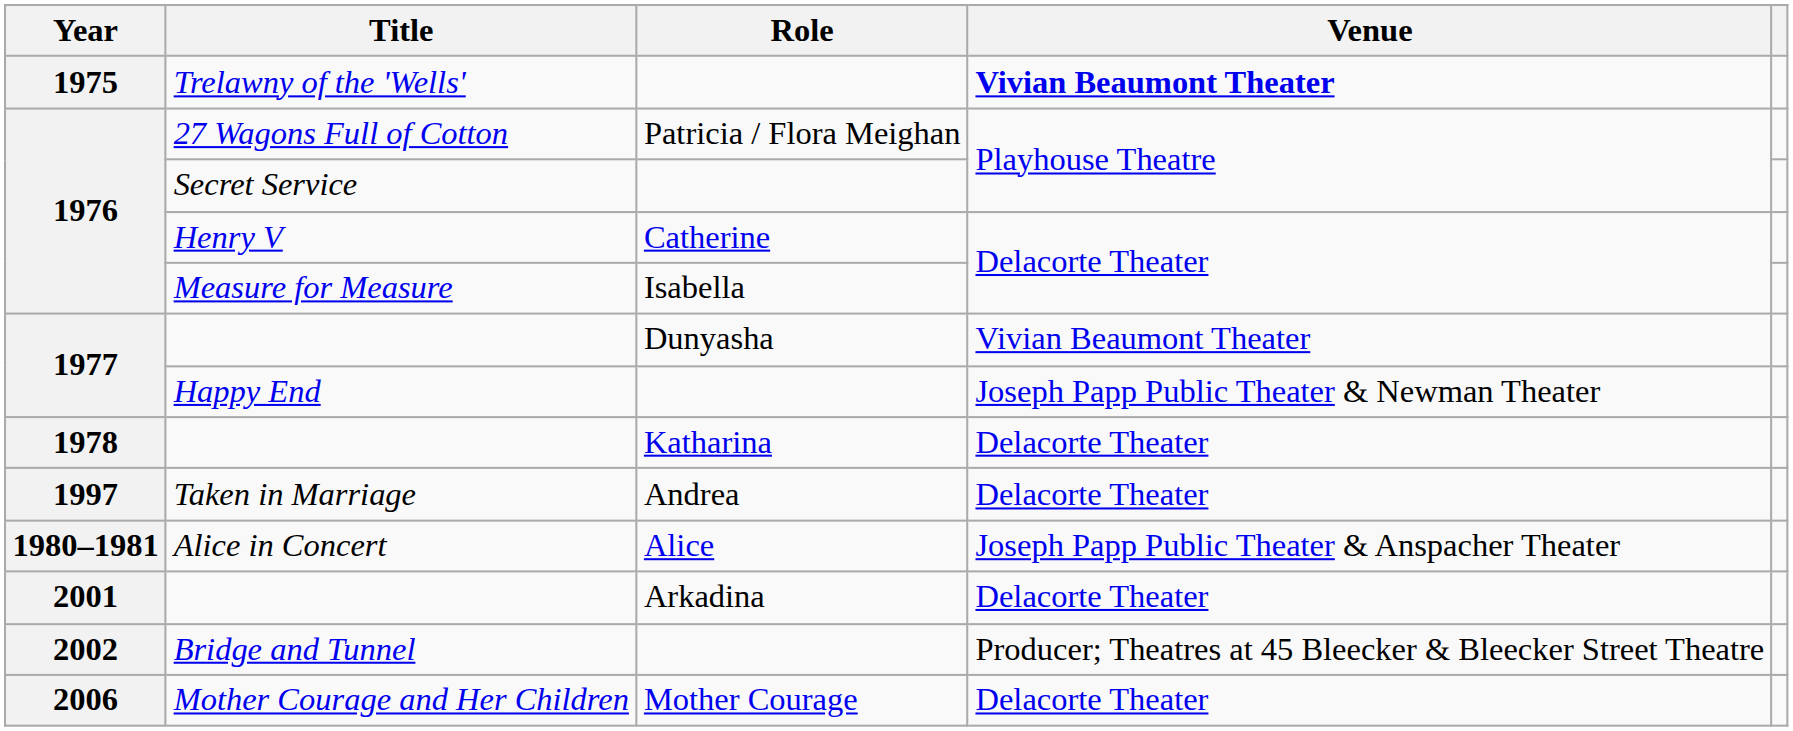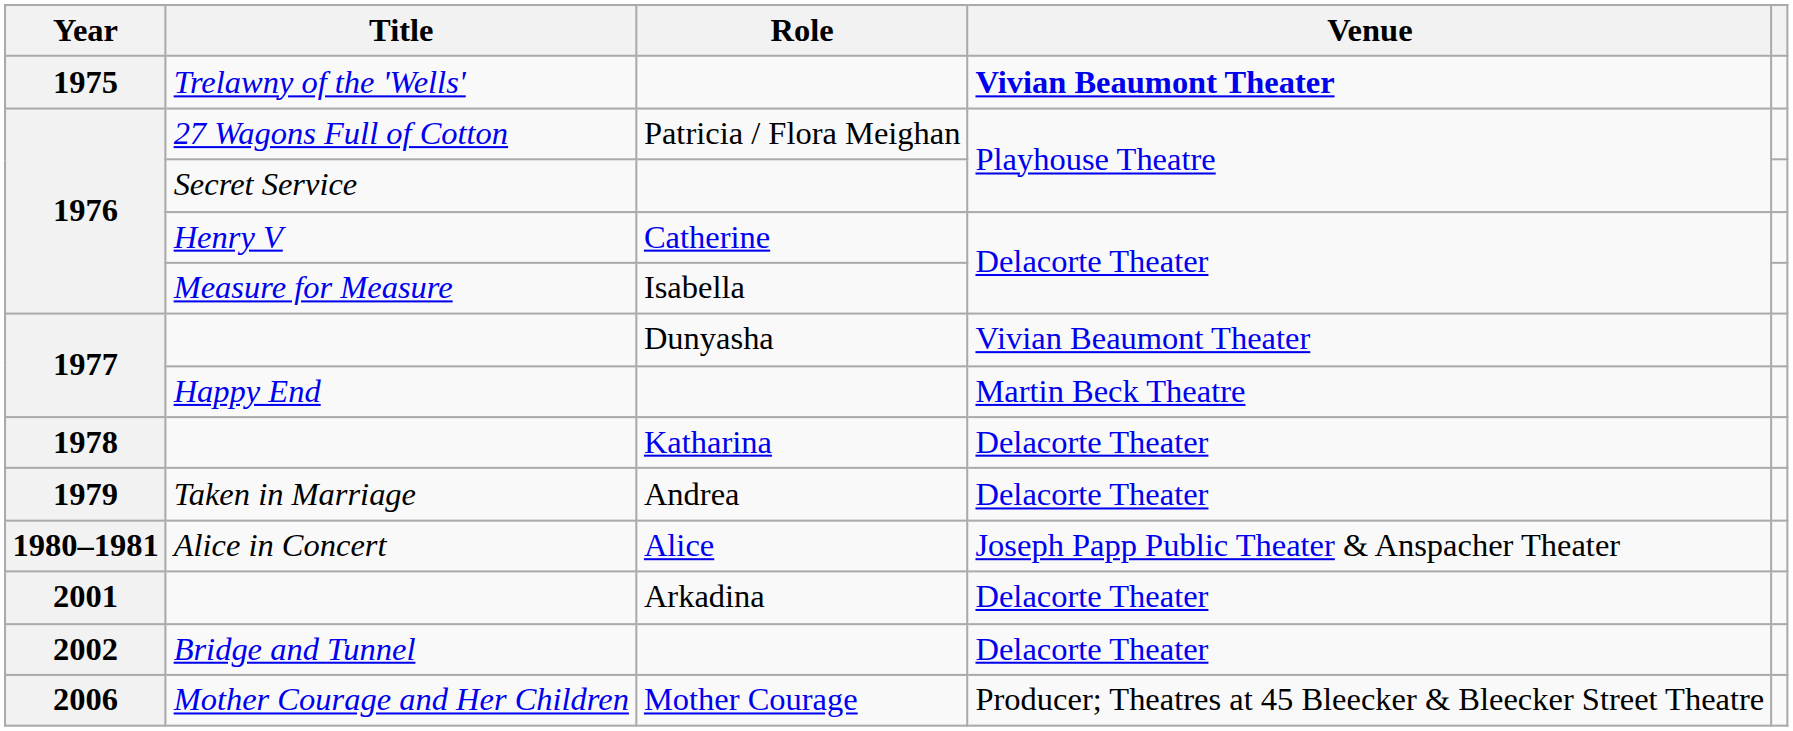 <table class="wikitable plainrowheaders sortable" style="margin-right: 0;">
 <tr>
 <th scope="col">Year</th>
 <th scope="col">Title</th>
 <th scope="col">Role</th>
 <th scope="col">Venue</th>
 <th scope="col" class="unsortable"></th>
 </tr>
 <tr>
 <th scope=row>1975</th>
 <td><em><a href='#'>Trelawny of the 'Wells'</a></em></td>
 <td></td>
 <td><strong><a href='#'>Vivian Beaumont Theater</a></strong></td>
 <td style="text-align: center;"></td>
 </tr>
 <tr>
 <th rowspan="4" scope="row">1976</th>
 <td><em></em> <em><a href='#'>27 Wagons Full of Cotton</a></em></td>
 <td>Patricia / Flora Meighan</td>
 <td rowspan=2><a href='#'>Playhouse Theatre</a></td>
 <td style="text-align: center;"></td>
 </tr>
 <tr>
 <td><em>Secret Service</em></td>
 <td></td>
 <td style="text-align: center;"></td>
 </tr>
 <tr>
 <td><em><a href='#'>Henry V</a></em></td>
 <td><a href='#'>Catherine</a></td>
 <td rowspan=2><a href='#'>Delacorte Theater</a></td>
 <td style="text-align: center;"></td>
 </tr>
 <tr>
 <td><em><a href='#'>Measure for Measure</a></em></td>
 <td>Isabella</td>
 <td style="text-align: center;"></td>
 </tr>
 <tr>
 <th scope=row rowspan="2">1977</th>
 <td></td>
 <td>Dunyasha</td>
 <td><a href='#'>Vivian Beaumont Theater</a></td>
 <td style="text-align: center;"></td>
 </tr>
 <tr>
 <td><em><a href='#'>Happy End</a></em></td>
 <td></td>
-<td><a href='#'>Joseph Papp Public Theater</a> & Newman Theater</td>
+<td><a href='#'>Martin Beck Theatre</a></td>
 <td style="text-align: center;"></td>
 </tr>
 <tr>
 <th scope=row>1978</th>
 <td></td>
 <td><a href='#'>Katharina</a></td>
 <td><a href='#'>Delacorte Theater</a></td>
 <td style="text-align: center;"></td>
 </tr>
 <tr>
-<th scope=row>1997</th>
+<th scope=row>1979</th>
 <td><em>Taken in Marriage</em></td>
 <td>Andrea</td>
 <td><a href='#'>Delacorte Theater</a></td>
 <td style="text-align: center;"></td>
 </tr>
 <tr>
 <th scope=row>1980–1981</th>
 <td><em>Alice in Concert</em></td>
 <td><a href='#'>Alice</a></td>
 <td><a href='#'>Joseph Papp Public Theater</a> & Anspacher Theater</td>
 <td style="text-align: center;"></td>
 </tr>
 <tr>
 <th scope=row>2001</th>
 <td></td>
 <td>Arkadina</td>
 <td><a href='#'>Delacorte Theater</a></td>
 <td style="text-align: center;"></td>
 </tr>
 <tr>
 <th scope=row>2002</th>
 <td><em><a href='#'>Bridge and Tunnel</a></em></td>
 <td></td>
-<td>Producer; Theatres at 45 Bleecker & Bleecker Street Theatre</td>
+<td><a href='#'>Delacorte Theater</a></td>
 <td style="text-align: center;"></td>
 </tr>
 <tr>
 <th scope=row>2006</th>
 <td><em><a href='#'>Mother Courage and Her Children</a></em></td>
 <td><a href='#'>Mother Courage</a></td>
-<td><a href='#'>Delacorte Theater</a></td>
+<td>Producer; Theatres at 45 Bleecker & Bleecker Street Theatre</td>
 <td style="text-align: center;"></td>
 </tr>
 </table>
